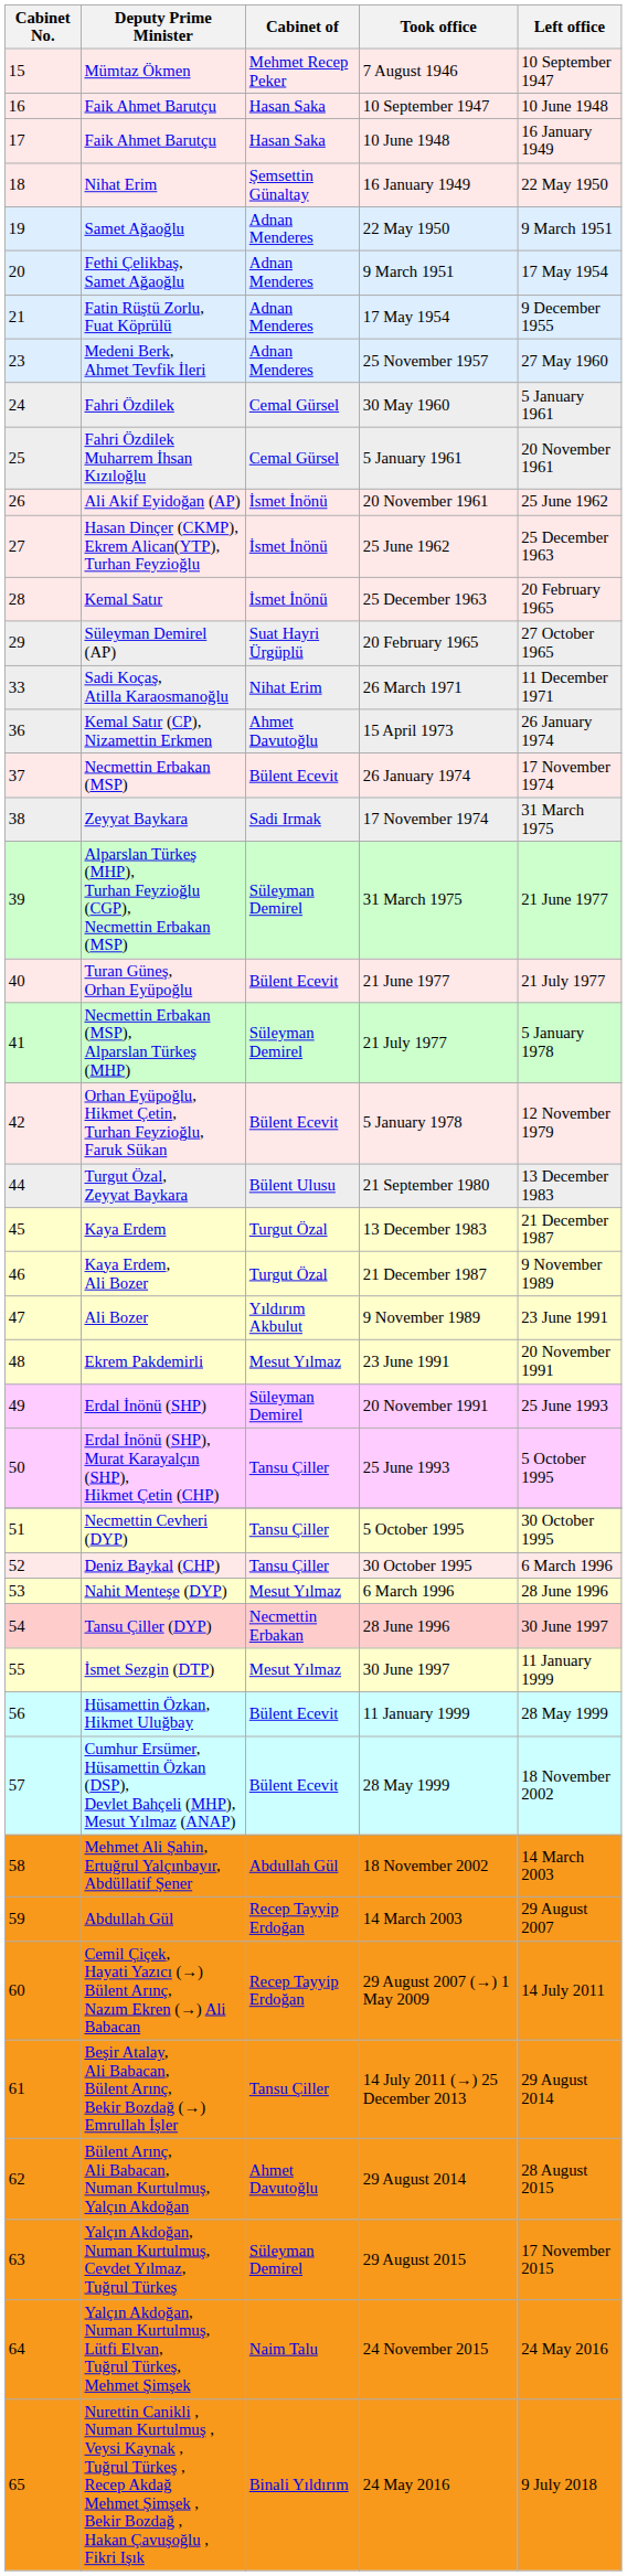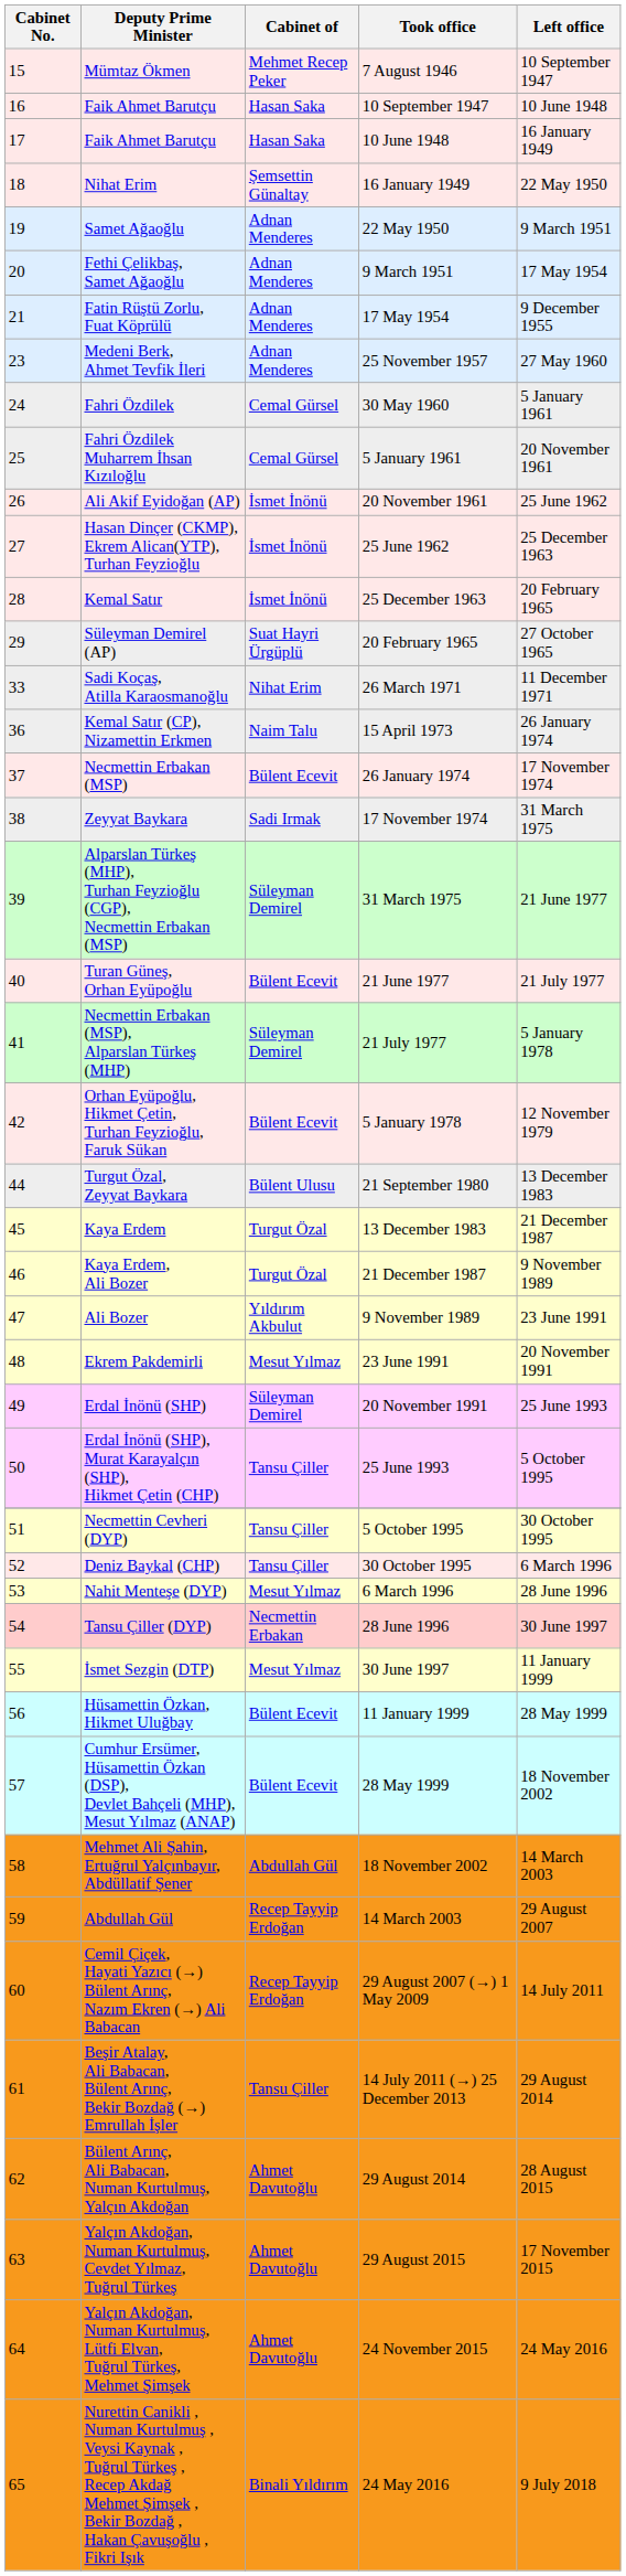 <table class="wikitable">
 <tr>
 <th>Cabinet No.</th>
 <th>Deputy Prime Minister</th>
 <th>Cabinet of</th>
 <th>Took office</th>
 <th>Left office</th>
 </tr>
 <tr bgcolor=#FFE8E8>
 <td>15</td>
 <td><a href='#'>Mümtaz Ökmen</a></td>
 <td><a href='#'>Mehmet Recep Peker</a></td>
 <td>7 August 1946</td>
 <td>10 September 1947</td>
 </tr>
 <tr bgcolor=#FFE8E8>
 <td>16</td>
 <td><a href='#'>Faik Ahmet Barutçu</a></td>
 <td><a href='#'>Hasan Saka</a></td>
 <td>10 September 1947</td>
 <td>10 June 1948</td>
 </tr>
 <tr bgcolor=#FFE8E8>
 <td>17</td>
 <td><a href='#'>Faik Ahmet Barutçu</a></td>
 <td><a href='#'>Hasan Saka</a></td>
 <td>10 June 1948</td>
 <td>16 January 1949</td>
 </tr>
 <tr bgcolor=#FFE8E8>
 <td>18</td>
 <td><a href='#'>Nihat Erim</a></td>
 <td><a href='#'>Şemsettin Günaltay</a></td>
 <td>16 January 1949</td>
 <td>22 May 1950</td>
 </tr>
 <tr bgcolor=#DDEEFF>
 <td>19</td>
 <td><a href='#'>Samet Ağaoğlu</a></td>
 <td><a href='#'>Adnan Menderes</a></td>
 <td>22 May 1950</td>
 <td>9 March 1951</td>
 </tr>
 <tr bgcolor=#DDEEFF>
 <td>20</td>
 <td><a href='#'>Fethi Çelikbaş</a>,<br><a href='#'>Samet Ağaoğlu</a></td>
 <td><a href='#'>Adnan Menderes</a></td>
 <td>9 March 1951</td>
 <td>17 May 1954</td>
 </tr>
 <tr bgcolor=#DDEEFF>
 <td>21</td>
 <td><a href='#'>Fatin Rüştü Zorlu</a>,<br><a href='#'>Fuat Köprülü</a></td>
 <td><a href='#'>Adnan Menderes</a></td>
 <td>17 May 1954</td>
 <td>9 December 1955</td>
 </tr>
 <tr bgcolor=#DDEEFF>
 <td>23</td>
 <td><a href='#'>Medeni Berk</a>,<br><a href='#'>Ahmet Tevfik İleri</a></td>
 <td><a href='#'>Adnan Menderes</a></td>
 <td>25 November 1957</td>
 <td>27 May 1960</td>
 </tr>
 <tr bgcolor=#EEEEEE>
 <td>24</td>
 <td><a href='#'>Fahri Özdilek</a></td>
 <td><a href='#'>Cemal Gürsel</a></td>
 <td>30 May 1960</td>
 <td>5 January 1961</td>
 </tr>
 <tr bgcolor=#EEEEEE>
 <td>25</td>
 <td><a href='#'>Fahri Özdilek</a> <br> <a href='#'>Muharrem İhsan Kızıloğlu</a></td>
 <td><a href='#'>Cemal Gürsel</a></td>
 <td>5 January 1961</td>
 <td>20 November 1961</td>
 </tr>
 <tr bgcolor=#FFE8E8>
 <td>26</td>
 <td><a href='#'>Ali Akif Eyidoğan</a> (<a href='#'>AP</a>)</td>
 <td><a href='#'>İsmet İnönü</a></td>
 <td>20 November 1961</td>
 <td>25 June 1962</td>
 </tr>
 <tr bgcolor=#FFE8E8>
 <td>27</td>
 <td><a href='#'>Hasan Dinçer</a> (<a href='#'>CKMP</a>), <br><a href='#'>Ekrem Alican</a>(<a href='#'>YTP</a>), <br><a href='#'>Turhan Feyzioğlu</a></td>
 <td><a href='#'>İsmet İnönü</a></td>
 <td>25 June 1962</td>
 <td>25 December 1963</td>
 </tr>
 <tr bgcolor=#FFE8E8>
 <td>28</td>
 <td><a href='#'>Kemal Satır</a></td>
 <td><a href='#'>İsmet İnönü</a></td>
 <td>25 December 1963</td>
 <td>20 February 1965</td>
 </tr>
 <tr bgcolor=#EEEEEE>
 <td>29</td>
 <td><a href='#'>Süleyman Demirel</a> (AP)</td>
 <td><a href='#'>Suat Hayri Ürgüplü</a></td>
 <td>20 February 1965</td>
 <td>27 October 1965</td>
 </tr>
 <tr bgcolor=#EEEEEE>
 <td>33</td>
 <td><a href='#'>Sadi Koçaş</a>,<br> <a href='#'>Atilla Karaosmanoğlu</a></td>
 <td><a href='#'>Nihat Erim</a></td>
 <td>26 March 1971</td>
 <td>11 December 1971</td>
 </tr>
 <tr bgcolor=#EEEEEE>
 <td>36</td>
 <td><a href='#'>Kemal Satır</a> (<a href='#'>CP</a>),<br><a href='#'>Nizamettin Erkmen</a></td>
-<td><a href='#'>Ahmet Davutoğlu</a></td>
+<td><a href='#'>Naim Talu</a></td>
 <td>15 April 1973</td>
 <td>26 January 1974</td>
 </tr>
 <tr bgcolor=#FFE8E8>
 <td>37</td>
 <td><a href='#'>Necmettin Erbakan</a> (<a href='#'>MSP</a>)</td>
 <td><a href='#'>Bülent Ecevit</a></td>
 <td>26 January 1974</td>
 <td>17 November 1974</td>
 </tr>
 <tr bgcolor=#EEEEEE>
 <td>38</td>
 <td><a href='#'>Zeyyat Baykara</a></td>
 <td><a href='#'>Sadi Irmak</a></td>
 <td>17 November 1974</td>
 <td>31 March 1975</td>
 </tr>
 <tr bgcolor=#CCFFCC>
 <td>39</td>
 <td><a href='#'>Alparslan Türkeş</a> (<a href='#'>MHP</a>),<br><a href='#'>Turhan Feyzioğlu</a> (<a href='#'>CGP</a>),<br><a href='#'>Necmettin Erbakan</a> (<a href='#'>MSP</a>)</td>
 <td><a href='#'>Süleyman Demirel</a></td>
 <td>31 March 1975</td>
 <td>21 June 1977</td>
 </tr>
 <tr bgcolor=#FFE8E8>
 <td>40</td>
 <td><a href='#'>Turan Güneş</a>,<br><a href='#'>Orhan Eyüpoğlu</a></td>
 <td><a href='#'>Bülent Ecevit</a></td>
 <td>21 June 1977</td>
 <td>21 July 1977</td>
 </tr>
 <tr bgcolor=#CCFFCC>
 <td>41</td>
 <td><a href='#'>Necmettin Erbakan</a> (<a href='#'>MSP</a>),<br><a href='#'>Alparslan Türkeş</a> (<a href='#'>MHP</a>)</td>
 <td><a href='#'>Süleyman Demirel</a></td>
 <td>21 July 1977</td>
 <td>5 January 1978</td>
 </tr>
 <tr bgcolor=#FFE8E8>
 <td>42</td>
 <td><a href='#'>Orhan Eyüpoğlu</a>,<br><a href='#'>Hikmet Çetin</a>,<br><a href='#'>Turhan Feyzioğlu</a>,<br><a href='#'>Faruk Sükan</a></td>
 <td><a href='#'>Bülent Ecevit</a></td>
 <td>5 January 1978</td>
 <td>12 November 1979</td>
 </tr>
 <tr bgcolor=#EEEEEE>
 <td>44</td>
 <td><a href='#'>Turgut Özal</a>,<br><a href='#'>Zeyyat Baykara</a></td>
 <td><a href='#'>Bülent Ulusu</a></td>
 <td>21 September 1980</td>
 <td>13 December 1983</td>
 </tr>
 <tr bgcolor=#FFFFCC>
 <td>45</td>
 <td><a href='#'>Kaya Erdem</a></td>
 <td><a href='#'>Turgut Özal</a></td>
 <td>13 December 1983</td>
 <td>21 December 1987</td>
 </tr>
 <tr bgcolor=#FFFFCC>
 <td>46</td>
 <td><a href='#'>Kaya Erdem</a>,<br><a href='#'>Ali Bozer</a></td>
 <td><a href='#'>Turgut Özal</a></td>
 <td>21 December 1987</td>
 <td>9 November 1989</td>
 </tr>
 <tr bgcolor=#FFFFCC>
 <td>47</td>
 <td><a href='#'>Ali Bozer</a></td>
 <td><a href='#'>Yıldırım Akbulut</a></td>
 <td>9 November 1989</td>
 <td>23 June 1991</td>
 </tr>
 <tr bgcolor=#FFFFCC>
 <td>48</td>
 <td><a href='#'>Ekrem Pakdemirli</a></td>
 <td><a href='#'>Mesut Yılmaz</a></td>
 <td>23 June 1991</td>
 <td>20 November 1991</td>
 </tr>
 <tr bgcolor=#FFCCFF>
 <td>49</td>
 <td><a href='#'>Erdal İnönü</a> (<a href='#'>SHP</a>)</td>
 <td><a href='#'>Süleyman Demirel</a></td>
 <td>20 November 1991</td>
 <td>25 June 1993</td>
 </tr>
 <tr bgcolor=#FFCCFF>
 <td>50</td>
 <td><a href='#'>Erdal İnönü</a> (<a href='#'>SHP</a>),<br><a href='#'>Murat Karayalçın</a> (<a href='#'>SHP</a>),<br><a href='#'>Hikmet Çetin</a> (<a href='#'>CHP</a>)</td>
 <td><a href='#'>Tansu Çiller</a></td>
 <td>25 June 1993</td>
 <td>5 October 1995</td>
 </tr>
 <tr bgcolor=#FFCCFF>
 </tr>
 <tr bgcolor=#FFFFCC>
 <td>51</td>
 <td><a href='#'>Necmettin Cevheri</a> (<a href='#'>DYP</a>)</td>
 <td><a href='#'>Tansu Çiller</a></td>
 <td>5 October 1995</td>
 <td>30 October 1995</td>
 </tr>
 <tr bgcolor=#FFE8E8>
 <td>52</td>
 <td><a href='#'>Deniz Baykal</a> (<a href='#'>CHP</a>)</td>
 <td><a href='#'>Tansu Çiller</a></td>
 <td>30 October 1995</td>
 <td>6 March 1996</td>
 </tr>
 <tr bgcolor=#FFFFCC>
 <td>53</td>
 <td><a href='#'>Nahit Menteşe</a> (<a href='#'>DYP</a>)</td>
 <td><a href='#'>Mesut Yılmaz</a></td>
 <td>6 March 1996</td>
 <td>28 June 1996</td>
 </tr>
 <tr bgcolor=#FFCCCC>
 <td>54</td>
 <td><a href='#'>Tansu Çiller</a> (<a href='#'>DYP</a>)</td>
 <td><a href='#'>Necmettin Erbakan</a></td>
 <td>28 June 1996</td>
 <td>30 June 1997</td>
 </tr>
 <tr bgcolor=#FFFFCC>
 <td>55</td>
 <td><a href='#'>İsmet Sezgin</a> (<a href='#'>DTP</a>)</td>
 <td><a href='#'>Mesut Yılmaz</a></td>
 <td>30 June 1997</td>
 <td>11 January 1999</td>
 </tr>
 <tr bgcolor="#CCFFFF">
 <td>56</td>
 <td><a href='#'>Hüsamettin Özkan</a>,<br><a href='#'>Hikmet Uluğbay</a></td>
 <td><a href='#'>Bülent Ecevit</a></td>
 <td>11 January 1999</td>
 <td>28 May 1999</td>
 </tr>
 <tr bgcolor="#CCFFFF">
 <td>57</td>
 <td><a href='#'>Cumhur Ersümer</a>,<br><a href='#'>Hüsamettin Özkan</a> (<a href='#'>DSP</a>),<br><a href='#'>Devlet Bahçeli</a> (<a href='#'>MHP</a>),<br><a href='#'>Mesut Yılmaz</a> (<a href='#'>ANAP</a>)</td>
 <td><a href='#'>Bülent Ecevit</a></td>
 <td>28 May 1999</td>
 <td>18 November 2002</td>
 </tr>
 <tr bgcolor=#F8991C>
 <td>58</td>
 <td><a href='#'>Mehmet Ali Şahin</a>,<br><a href='#'>Ertuğrul Yalçınbayır</a>,<br><a href='#'>Abdüllatif Şener</a></td>
 <td><a href='#'>Abdullah Gül</a></td>
 <td>18 November 2002</td>
 <td>14 March 2003</td>
 </tr>
 <tr bgcolor=#F8991C>
 <td>59</td>
 <td><a href='#'>Abdullah Gül</a></td>
 <td><a href='#'>Recep Tayyip Erdoğan</a></td>
 <td>14 March 2003</td>
 <td>29 August 2007</td>
 </tr>
 <tr bgcolor=#F8991C>
 <td>60</td>
 <td><a href='#'>Cemil Çiçek</a>,<br><a href='#'>Hayati Yazıcı</a> (→) <a href='#'>Bülent Arınç</a>,<br><a href='#'>Nazım Ekren</a> (→) <a href='#'>Ali Babacan</a></td>
 <td><a href='#'>Recep Tayyip Erdoğan</a></td>
 <td>29 August 2007 (→) 1 May 2009</td>
 <td>14 July 2011</td>
 </tr>
 <tr bgcolor=#F8991C>
 <td>61</td>
 <td><a href='#'>Beşir Atalay</a>,<br><a href='#'>Ali Babacan</a>,<br><a href='#'>Bülent Arınç</a>,<br><a href='#'>Bekir Bozdağ</a> (→) <a href='#'>Emrullah İşler</a></td>
 <td><a href='#'>Tansu Çiller</a></td>
 <td>14 July 2011 (→) 25 December 2013</td>
 <td>29 August 2014</td>
 </tr>
 <tr bgcolor=#F8991C>
 <td>62</td>
 <td><a href='#'>Bülent Arınç</a>,<br><a href='#'>Ali Babacan</a>,<br><a href='#'>Numan Kurtulmuş</a>,<br><a href='#'>Yalçın Akdoğan</a></td>
 <td><a href='#'>Ahmet Davutoğlu</a></td>
 <td>29 August 2014</td>
 <td>28 August 2015</td>
 </tr>
 <tr bgcolor=#F8991C>
 <td>63</td>
 <td><a href='#'>Yalçın Akdoğan</a>,<br><a href='#'>Numan Kurtulmuş</a>,<br><a href='#'>Cevdet Yılmaz</a>,<br><a href='#'>Tuğrul Türkeş</a></td>
-<td><a href='#'>Süleyman Demirel</a></td>
+<td><a href='#'>Ahmet Davutoğlu</a></td>
 <td>29 August 2015</td>
 <td>17 November 2015</td>
 </tr>
 <tr bgcolor=#F8991C>
 <td>64</td>
 <td><a href='#'>Yalçın Akdoğan</a>,<br><a href='#'>Numan Kurtulmuş</a>,<br><a href='#'>Lütfi Elvan</a>,<br><a href='#'>Tuğrul Türkeş</a>,<br><a href='#'>Mehmet Şimşek</a></td>
-<td><a href='#'>Naim Talu</a></td>
+<td><a href='#'>Ahmet Davutoğlu</a></td>
 <td>24 November 2015</td>
 <td>24 May 2016</td>
 </tr>
 <tr bgcolor=#F8991C>
 <td>65</td>
 <td><a href='#'>Nurettin Canikli</a> ,<br><a href='#'>Numan Kurtulmuş</a> ,<br><a href='#'>Veysi Kaynak</a> ,<br><a href='#'>Tuğrul Türkeş</a> ,<br><a href='#'>Recep Akdağ</a> <br><a href='#'>Mehmet Şimşek</a> ,<br><a href='#'>Bekir Bozdağ</a> ,<br><a href='#'>Hakan Çavuşoğlu</a> ,<br><a href='#'>Fikri Işık</a> </td>
 <td><a href='#'>Binali Yıldırım</a></td>
 <td>24 May 2016</td>
 <td>9 July 2018</td>
 </tr>
 </table>
